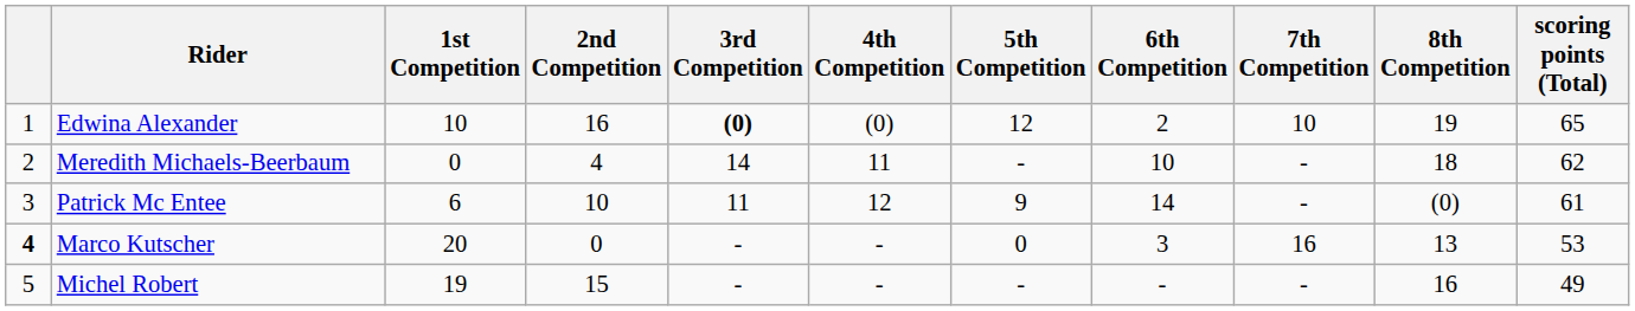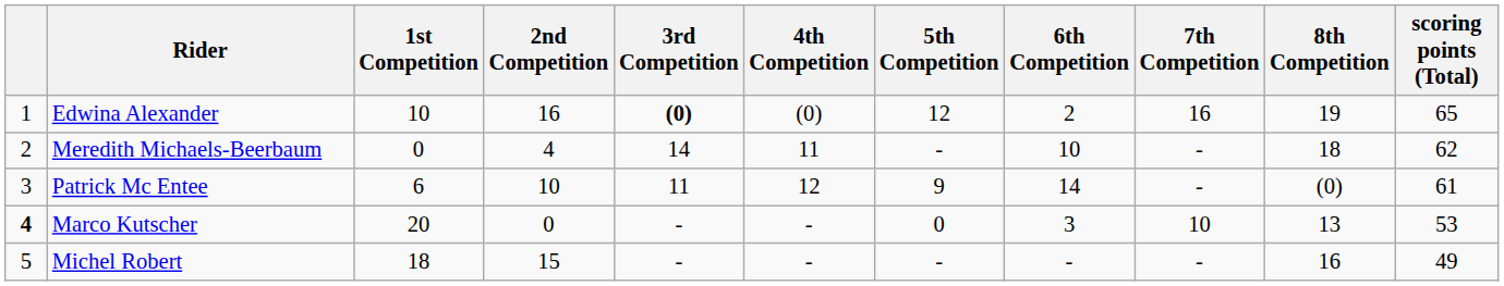 <table class="wikitable" style="font-size: 90%">
 <tr>
 <th width=20></th>
 <th width=190>Rider</th>
 <th>1st<br>Competition</th>
 <th>2nd<br>Competition</th>
 <th>3rd<br>Competition</th>
 <th>4th<br>Competition</th>
 <th>5th<br>Competition</th>
 <th>6th<br>Competition</th>
 <th>7th<br>Competition</th>
 <th>8th<br>Competition</th>
 <th width=60>scoring<br>points<br>(Total)</th>
 </tr>
 <tr>
 <td align=center>1</td>
 <td> <a href='#'>Edwina Alexander</a></td>
 <td align=center>10</td>
 <td align=center>16</td>
 <td align=center><strong>(0)</strong></td>
 <td align=center>(0)</td>
 <td align=center>12</td>
 <td align=center>2</td>
-<td align=center>10</td>
+<td align=center>16</td>
 <td align=center>19</td>
 <td align=center>65</td>
 </tr>
 <tr>
 <td align=center>2</td>
 <td> <a href='#'>Meredith Michaels-Beerbaum</a></td>
 <td align=center>0</td>
 <td align=center>4</td>
 <td align=center>14</td>
 <td align=center>11</td>
 <td align=center>-</td>
 <td align=center>10</td>
 <td align=center>-</td>
 <td align=center>18</td>
 <td align=center>62</td>
 </tr>
 <tr>
 <td align=center>3</td>
 <td> <a href='#'>Patrick Mc Entee</a></td>
 <td align=center>6</td>
 <td align=center>10</td>
 <td align=center>11</td>
 <td align=center>12</td>
 <td align=center>9</td>
 <td align=center>14</td>
 <td align=center>-</td>
 <td align=center>(0)</td>
 <td align=center>61</td>
 </tr>
 <tr>
 <td align=center><strong>4</strong></td>
 <td> <a href='#'>Marco Kutscher</a></td>
 <td align=center>20</td>
 <td align=center>0</td>
 <td align=center>-</td>
 <td align=center>-</td>
 <td align=center>0</td>
 <td align=center>3</td>
-<td align=center>16</td>
+<td align=center>10</td>
 <td align=center>13</td>
 <td align=center>53</td>
 </tr>
 <tr>
 <td align=center>5</td>
 <td> <a href='#'>Michel Robert</a></td>
-<td align=center>19</td>
+<td align=center>18</td>
 <td align=center>15</td>
 <td align=center>-</td>
 <td align=center>-</td>
 <td align=center>-</td>
 <td align=center>-</td>
 <td align=center>-</td>
 <td align=center>16</td>
 <td align=center>49</td>
 </tr>
 </table>
